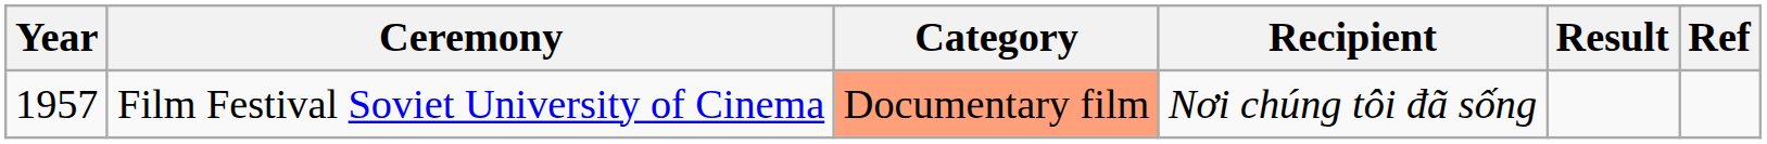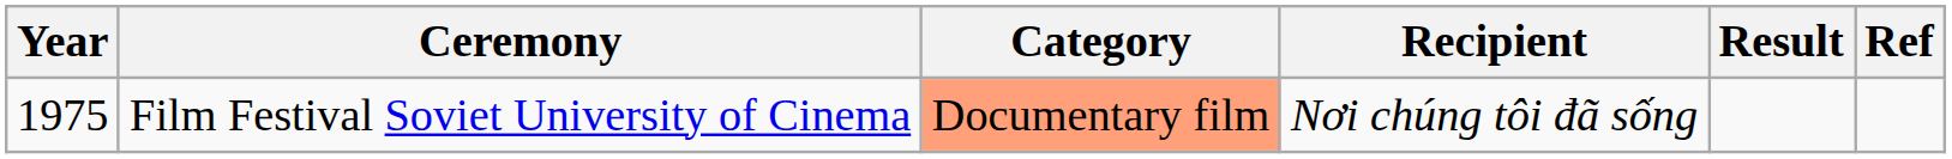 <table class="wikitable">
 <tr>
 <th>Year</th>
 <th>Ceremony</th>
 <th>Category</th>
 <th>Recipient</th>
 <th>Result</th>
 <th>Ref</th>
 </tr>
 <tr>
-<td>1957</td>
+<td>1975</td>
 <td>Film Festival <a href='#'>Soviet University of Cinema</a></td>
 <td style="background: lightsalmon;">Documentary film</td>
 <td><em>Nơi chúng tôi đã sống</em></td>
 <td></td>
 <td></td>
 </tr>
 </table>
